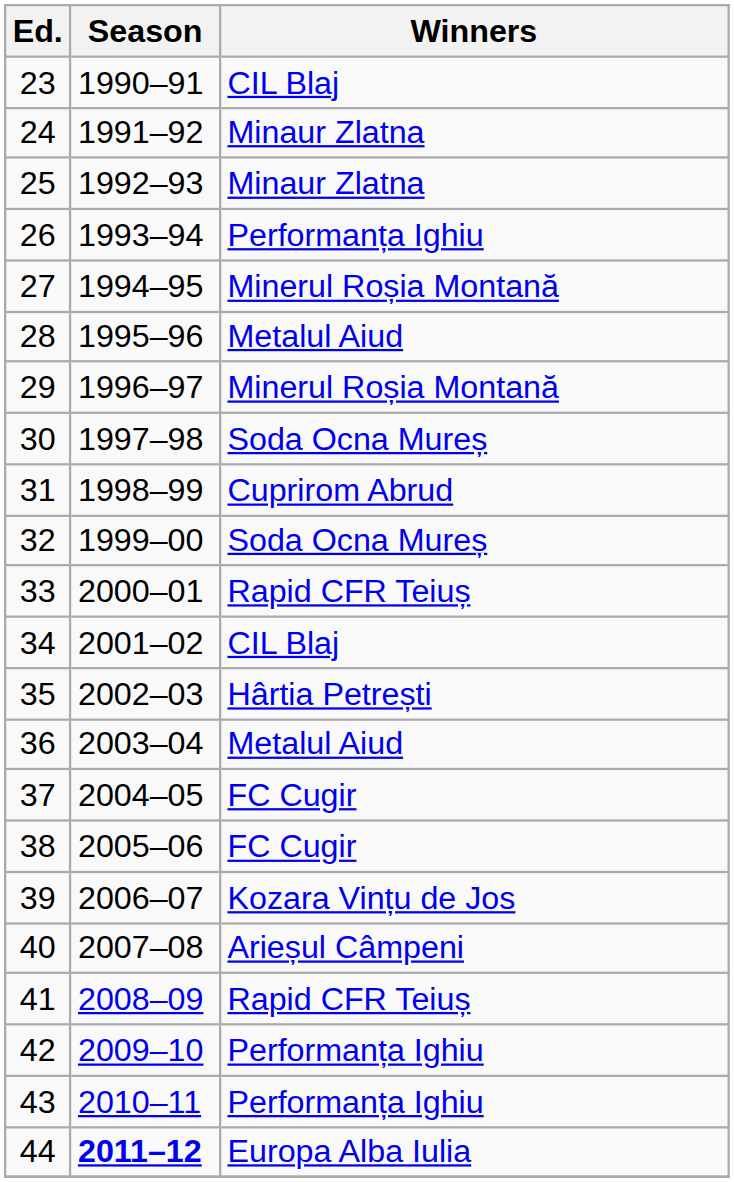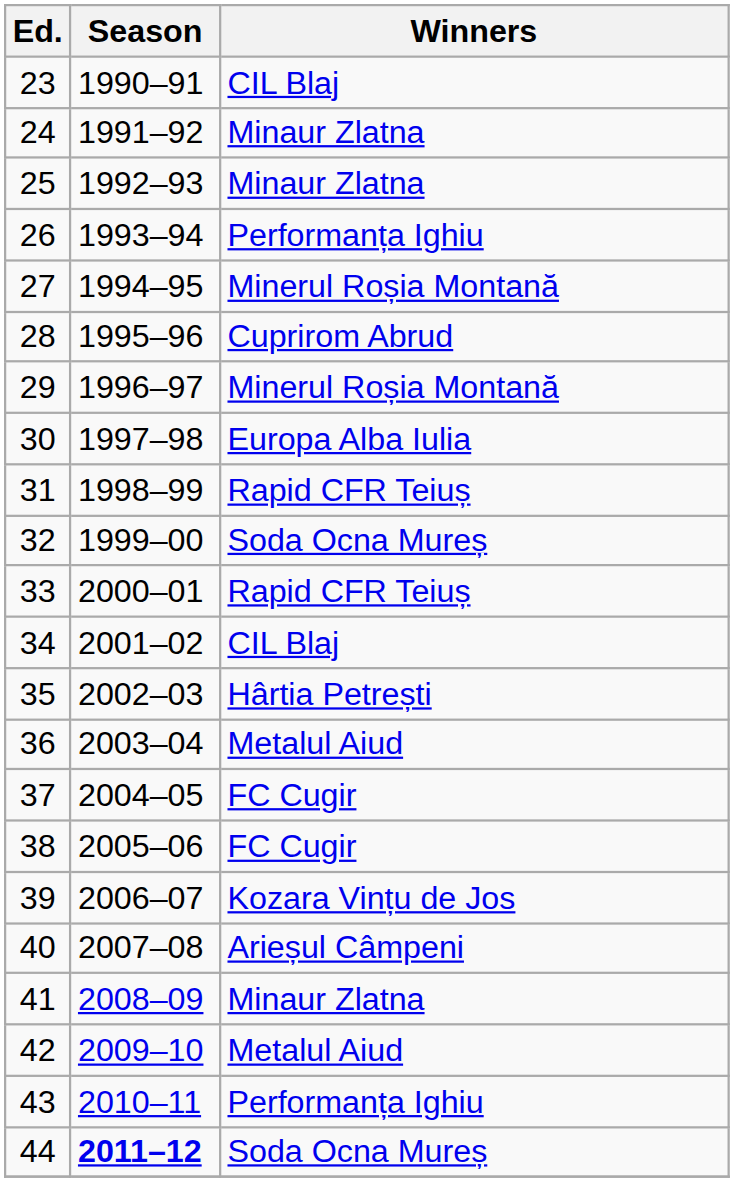 <table class="wikitable" style="font-size:90%">
 <tr>
 <th><abbr>Ed.</abbr></th>
 <th width="60">Season</th>
 <th width="220">Winners</th>
 </tr>
 <tr>
 <td align=center>23</td>
 <td>1990–91</td>
 <td><a href='#'>CIL Blaj</a></td>
 </tr>
 <tr>
 <td align=center>24</td>
 <td>1991–92</td>
 <td><a href='#'>Minaur Zlatna</a></td>
 </tr>
 <tr>
 <td align=center>25</td>
 <td>1992–93</td>
 <td><a href='#'>Minaur Zlatna</a></td>
 </tr>
 <tr>
 <td align=center>26</td>
 <td>1993–94</td>
 <td><a href='#'>Performanța Ighiu</a></td>
 </tr>
 <tr>
 <td align=center>27</td>
 <td>1994–95</td>
 <td><a href='#'>Minerul Roșia Montană</a></td>
 </tr>
 <tr>
 <td align=center>28</td>
 <td>1995–96</td>
-<td><a href='#'>Metalul Aiud</a></td>
+<td><a href='#'>Cuprirom Abrud</a></td>
 </tr>
 <tr>
 <td align=center>29</td>
 <td>1996–97</td>
 <td><a href='#'>Minerul Roșia Montană</a></td>
 </tr>
 <tr>
 <td align=center>30</td>
 <td>1997–98</td>
-<td><a href='#'>Soda Ocna Mureș</a></td>
+<td><a href='#'>Europa Alba Iulia</a></td>
 </tr>
 <tr>
 <td align=center>31</td>
 <td>1998–99</td>
-<td><a href='#'>Cuprirom Abrud</a></td>
+<td><a href='#'>Rapid CFR Teiuș</a></td>
 </tr>
 <tr>
 <td align=center>32</td>
 <td>1999–00</td>
 <td><a href='#'>Soda Ocna Mureș</a></td>
 </tr>
 <tr>
 <td align=center>33</td>
 <td>2000–01</td>
 <td><a href='#'>Rapid CFR Teiuș</a></td>
 </tr>
 <tr>
 <td align=center>34</td>
 <td>2001–02</td>
 <td><a href='#'>CIL Blaj</a></td>
 </tr>
 <tr>
 <td align=center>35</td>
 <td>2002–03</td>
 <td><a href='#'>Hârtia Petrești</a></td>
 </tr>
 <tr>
 <td align=center>36</td>
 <td>2003–04</td>
 <td><a href='#'>Metalul Aiud</a></td>
 </tr>
 <tr>
 <td align=center>37</td>
 <td>2004–05</td>
 <td><a href='#'>FC Cugir</a></td>
 </tr>
 <tr>
 <td align=center>38</td>
 <td>2005–06</td>
 <td><a href='#'>FC Cugir</a></td>
 </tr>
 <tr>
 <td align=center>39</td>
 <td>2006–07</td>
 <td><a href='#'>Kozara Vințu de Jos</a></td>
 </tr>
 <tr>
 <td align=center>40</td>
 <td>2007–08</td>
 <td><a href='#'>Arieșul Câmpeni</a></td>
 </tr>
 <tr>
 <td align=center>41</td>
 <td><a href='#'>2008–09</a></td>
-<td><a href='#'>Rapid CFR Teiuș</a></td>
+<td><a href='#'>Minaur Zlatna</a></td>
 </tr>
 <tr>
 <td align=center>42</td>
 <td><a href='#'>2009–10</a></td>
-<td><a href='#'>Performanța Ighiu</a></td>
+<td><a href='#'>Metalul Aiud</a></td>
 </tr>
 <tr>
 <td align=center>43</td>
 <td><a href='#'>2010–11</a></td>
 <td><a href='#'>Performanța Ighiu</a></td>
 </tr>
 <tr>
 <td align=center>44</td>
 <td><strong><a href='#'>2011–12</a></strong></td>
-<td><a href='#'>Europa Alba Iulia</a></td>
+<td><a href='#'>Soda Ocna Mureș</a></td>
 </tr>
 <tr>
 </tr>
 </table>
